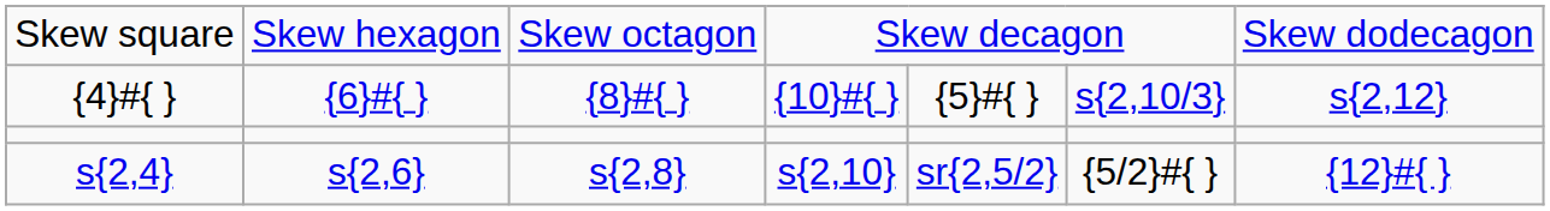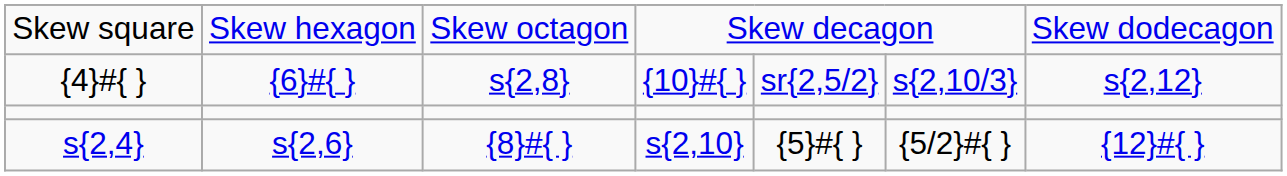 <table class=wikitable style="text-align:center;">
 <tr>
 <td>Skew square</td>
 <td><a href='#'>Skew hexagon</a></td>
 <td><a href='#'>Skew octagon</a></td>
 <td colspan=3><a href='#'>Skew decagon</a></td>
 <td><a href='#'>Skew dodecagon</a></td>
 </tr>
 <tr>
 <td>{4}#{ }</td>
 <td><a href='#'>{6}#{ }</a></td>
-<td><a href='#'>{8}#{ }</a></td>
+<td><a href='#'>s{2,8}</a></td>
 <td><a href='#'>{10}#{ }</a></td>
-<td>{5}#{ }</td>
+<td><a href='#'>sr{2,5/2}</a></td>
 <td><a href='#'>s{2,10/3}</a></td>
 <td><a href='#'>s{2,12}</a></td>
 </tr>
 <tr>
 <td></td>
 <td></td>
 <td></td>
 <td></td>
 <td></td>
 <td></td>
 <td></td>
 </tr>
 <tr>
 <td><a href='#'>s{2,4}</a></td>
 <td><a href='#'>s{2,6}</a></td>
-<td><a href='#'>s{2,8}</a></td>
+<td><a href='#'>{8}#{ }</a></td>
 <td><a href='#'>s{2,10}</a></td>
-<td><a href='#'>sr{2,5/2}</a></td>
+<td>{5}#{ }</td>
 <td>{5/2}#{ }</td>
 <td><a href='#'>{12}#{ }</a></td>
 </tr>
 </table>
